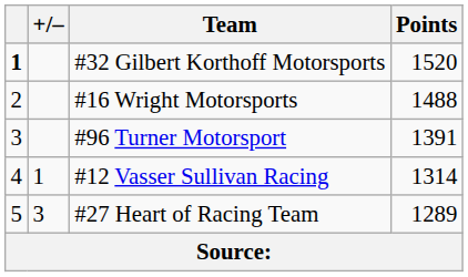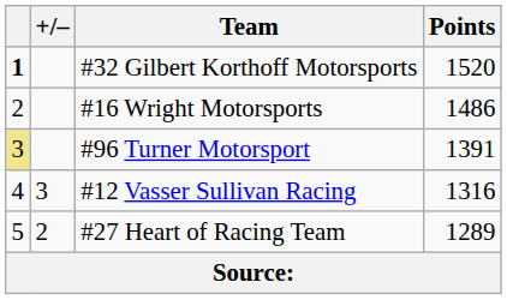 <table class="wikitable" style="font-size: 95%;">
 <tr>
 <th scope="col"></th>
 <th scope="col">+/–</th>
 <th scope="col">Team</th>
 <th scope="col">Points</th>
 </tr>
 <tr>
 <td align=center><strong>1</strong></td>
 <td align="left"></td>
 <td> #32 Gilbert Korthoff Motorsports</td>
 <td align=right>1520</td>
 </tr>
 <tr>
 <td align=center>2</td>
 <td align="left"></td>
 <td> #16 Wright Motorsports</td>
-<td align=right>1488</td>
+<td align=right>1486</td>
 </tr>
 <tr>
-<td align=center>3</td>
+<td align=center style="background: khaki;">3</td>
 <td align="left"></td>
 <td> #96 <a href='#'>Turner Motorsport</a></td>
 <td align=right>1391</td>
 </tr>
 <tr>
 <td align=center>4</td>
-<td align="left"> 1</td>
+<td align="left"> 3</td>
 <td> #12 <a href='#'>Vasser Sullivan Racing</a></td>
-<td align=right>1314</td>
+<td align=right>1316</td>
 </tr>
 <tr>
 <td align=center>5</td>
-<td align="left"> 3</td>
+<td align="left"> 2</td>
 <td> #27 Heart of Racing Team</td>
 <td align=right>1289</td>
 </tr>
 <tr>
 <th colspan=5>Source:</th>
 </tr>
 </table>
